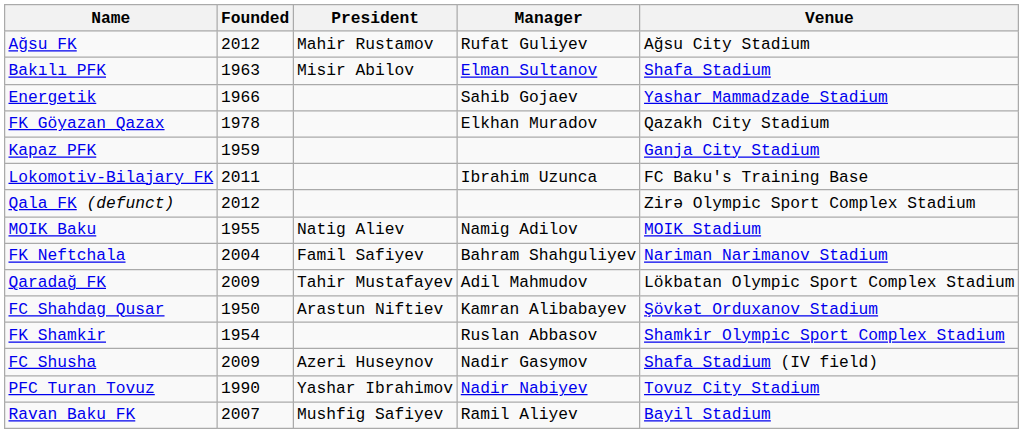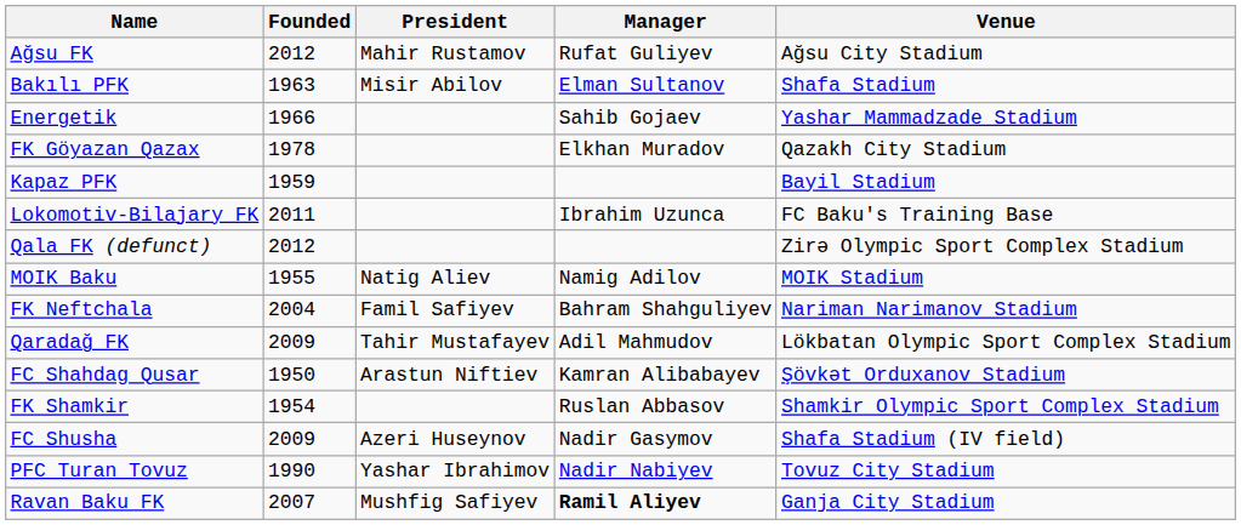 <table class="wikitable">
 <tr>
 <th>Name</th>
 <th>Founded</th>
 <th>President</th>
 <th>Manager</th>
 <th>Venue</th>
 </tr>
 <tr>
 <td><a href='#'>Ağsu FK</a></td>
 <td>2012</td>
 <td>Mahir Rustamov</td>
 <td>Rufat Guliyev</td>
 <td>Ağsu City Stadium</td>
 </tr>
 <tr>
 <td><a href='#'>Bakılı PFK</a></td>
 <td>1963</td>
 <td>Misir Abilov</td>
 <td><a href='#'>Elman Sultanov</a></td>
 <td><a href='#'>Shafa Stadium</a></td>
 </tr>
 <tr>
 <td><a href='#'>Energetik</a></td>
 <td>1966</td>
 <td></td>
 <td>Sahib Gojaev</td>
 <td><a href='#'>Yashar Mammadzade Stadium</a></td>
 </tr>
 <tr>
 <td><a href='#'>FK Göyazan Qazax</a></td>
 <td>1978</td>
 <td></td>
 <td>Elkhan Muradov</td>
 <td>Qazakh City Stadium</td>
 </tr>
 <tr>
 <td><a href='#'>Kapaz PFK</a></td>
 <td>1959</td>
 <td></td>
 <td></td>
-<td><a href='#'>Ganja City Stadium</a></td>
+<td><a href='#'>Bayil Stadium</a></td>
 </tr>
 <tr>
 <td><a href='#'>Lokomotiv-Bilajary FK</a></td>
 <td>2011</td>
 <td></td>
 <td>Ibrahim Uzunca</td>
 <td>FC Baku's Training Base</td>
 </tr>
 <tr>
 <td><a href='#'>Qala FK</a> <em>(defunct)</em></td>
 <td>2012</td>
 <td></td>
 <td></td>
 <td>Zirə Olympic Sport Complex Stadium</td>
 </tr>
 <tr>
 <td><a href='#'>MOIK Baku</a></td>
 <td>1955</td>
 <td>Natig Aliev</td>
 <td>Namig Adilov</td>
 <td><a href='#'>MOIK Stadium</a></td>
 </tr>
 <tr>
 <td><a href='#'>FK Neftchala</a></td>
 <td>2004</td>
 <td>Famil Safiyev</td>
 <td>Bahram Shahguliyev</td>
 <td><a href='#'>Nariman Narimanov Stadium</a></td>
 </tr>
 <tr>
 <td><a href='#'>Qaradağ FK</a></td>
 <td>2009</td>
 <td>Tahir Mustafayev</td>
 <td>Adil Mahmudov</td>
 <td>Lökbatan Olympic Sport Complex Stadium</td>
 </tr>
 <tr>
 <td><a href='#'>FC Shahdag Qusar</a></td>
 <td>1950</td>
 <td>Arastun Niftiev</td>
 <td>Kamran Alibabayev</td>
 <td><a href='#'>Şövkət Orduxanov Stadium</a></td>
 </tr>
 <tr>
 <td><a href='#'>FK Shamkir</a></td>
 <td>1954</td>
 <td></td>
 <td>Ruslan Abbasov</td>
 <td><a href='#'>Shamkir Olympic Sport Complex Stadium</a></td>
 </tr>
 <tr>
 <td><a href='#'>FC Shusha</a></td>
 <td>2009</td>
 <td>Azeri Huseynov</td>
 <td>Nadir Gasymov</td>
 <td><a href='#'>Shafa Stadium</a> (IV field)</td>
 </tr>
 <tr>
 <td><a href='#'>PFC Turan Tovuz</a></td>
 <td>1990</td>
 <td>Yashar Ibrahimov</td>
 <td><a href='#'>Nadir Nabiyev</a></td>
 <td><a href='#'>Tovuz City Stadium</a></td>
 </tr>
 <tr>
 <td><a href='#'>Ravan Baku FK</a></td>
 <td>2007</td>
 <td>Mushfig Safiyev</td>
-<td>Ramil Aliyev</td>
-<td><a href='#'>Bayil Stadium</a></td>
+<td><strong>Ramil Aliyev</strong></td>
+<td><a href='#'>Ganja City Stadium</a></td>
 </tr>
 </table>
